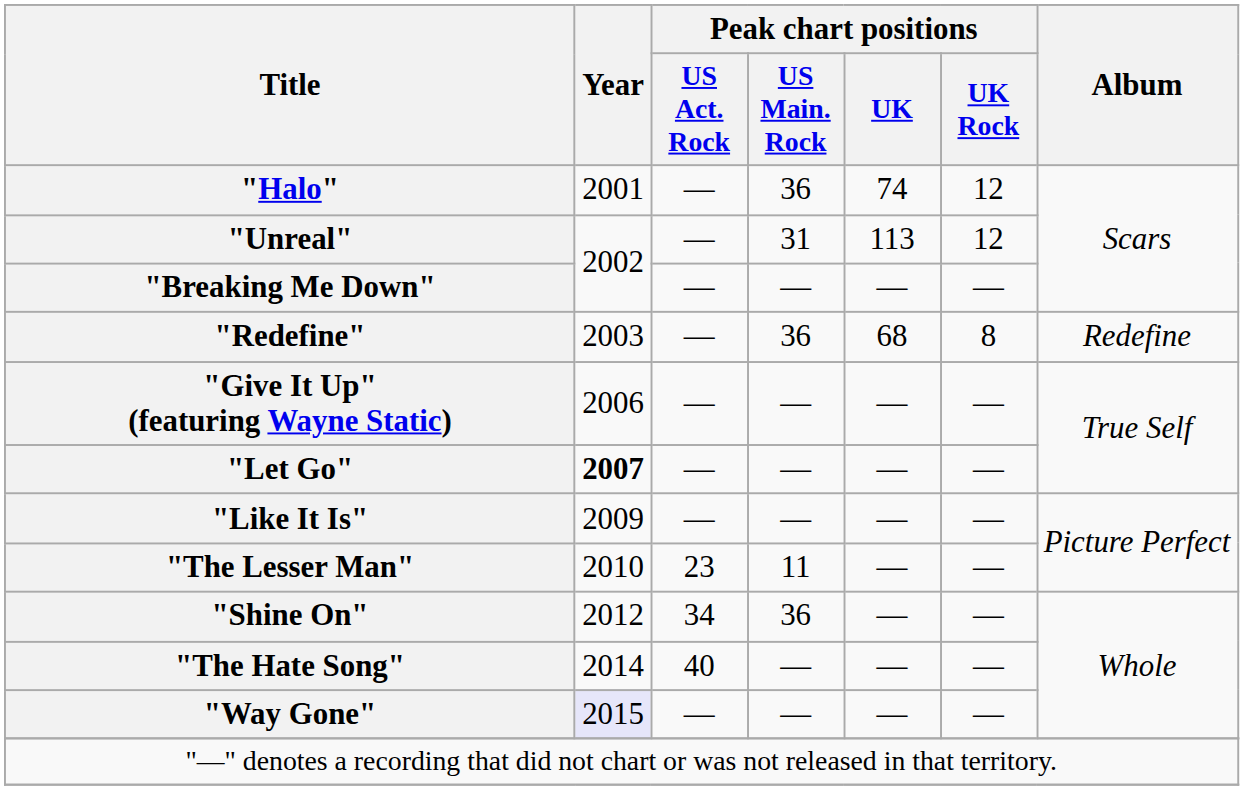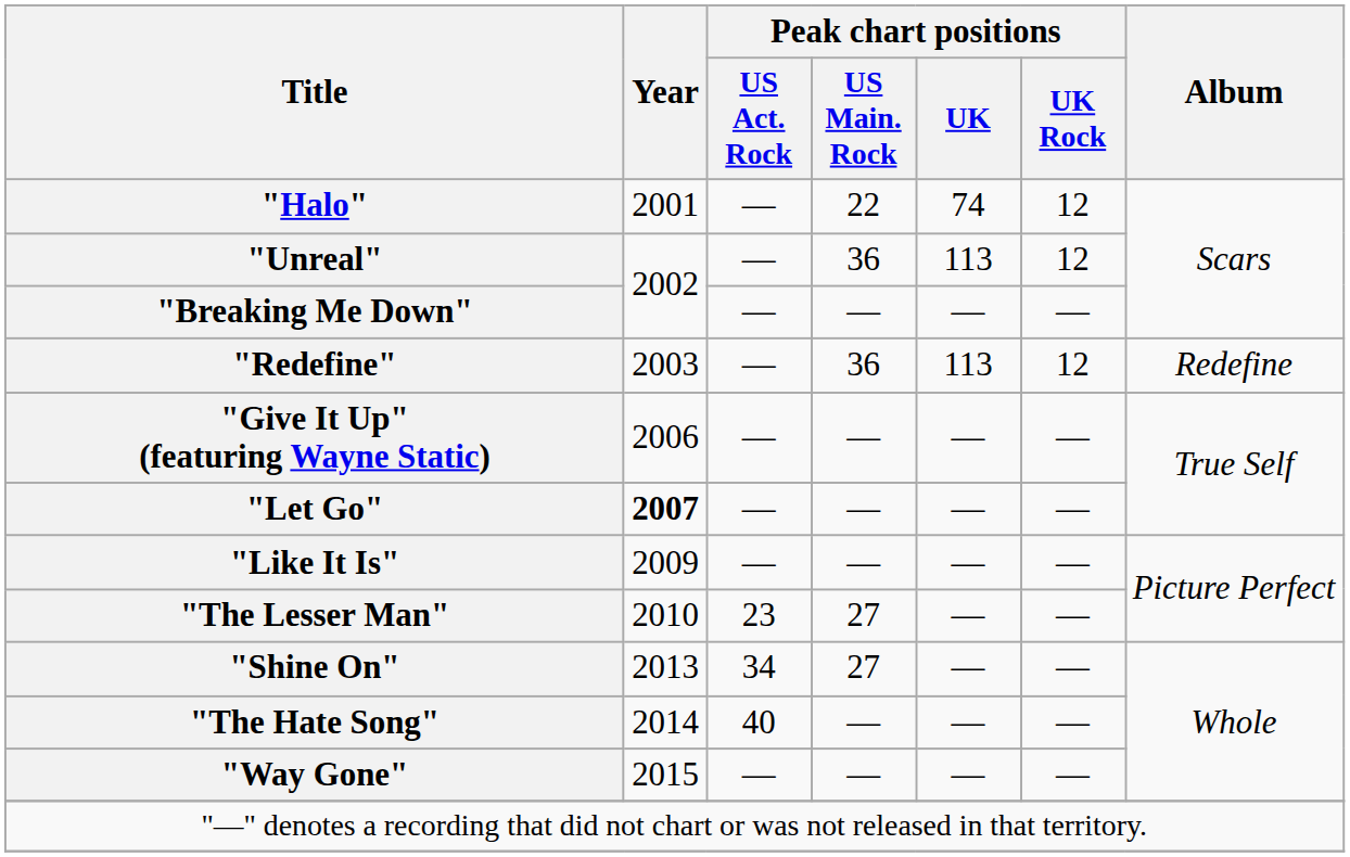 <table class="wikitable plainrowheaders" style="text-align:center;">
 <tr>
 <th scope="col" rowspan="2" style="width:18em;">Title</th>
 <th scope="col" rowspan="2">Year</th>
 <th scope="col" colspan="4">Peak chart positions</th>
 <th scope="col" rowspan="2">Album</th>
 </tr>
 <tr>
 <th scope="col" style="width:3em;font-size:90%;"><a href='#'>US<br>Act.<br>Rock</a><br></th>
 <th scope="col" style="width:3em;font-size:90%;"><a href='#'>US<br>Main.<br>Rock</a><br></th>
 <th scope="col" style="width:3em;font-size:90%;"><a href='#'>UK</a><br></th>
 <th scope="col" style="width:3em;font-size:90%;"><a href='#'>UK<br>Rock</a><br></th>
 </tr>
 <tr>
 <th scope="row">"<a href='#'>Halo</a>"</th>
 <td>2001</td>
 <td>—</td>
-<td>36</td>
+<td>22</td>
 <td>74</td>
 <td>12</td>
 <td rowspan="3"><em>Scars</em></td>
 </tr>
 <tr>
 <th scope="row">"Unreal"</th>
 <td rowspan="2">2002</td>
 <td>—</td>
-<td>31</td>
+<td>36</td>
 <td>113</td>
 <td>12</td>
 </tr>
 <tr>
 <th scope="row">"Breaking Me Down"</th>
 <td>—</td>
 <td>—</td>
 <td>—</td>
 <td>—</td>
 </tr>
 <tr>
 <th scope="row">"Redefine"</th>
 <td>2003</td>
 <td>—</td>
 <td>36</td>
-<td>68</td>
-<td>8</td>
+<td>113</td>
+<td>12</td>
 <td><em>Redefine</em></td>
 </tr>
 <tr>
 <th scope="row">"Give It Up"<br><span>(featuring <a href='#'>Wayne Static</a>)</span></th>
 <td>2006</td>
 <td>—</td>
 <td>—</td>
 <td>—</td>
 <td>—</td>
 <td rowspan="2"><em>True Self</em></td>
 </tr>
 <tr>
 <th scope="row">"Let Go"</th>
 <td><strong>2007</strong></td>
 <td>—</td>
 <td>—</td>
 <td>—</td>
 <td>—</td>
 </tr>
 <tr>
 <th scope="row">"Like It Is"</th>
 <td>2009</td>
 <td>—</td>
 <td>—</td>
 <td>—</td>
 <td>—</td>
 <td rowspan="2"><em>Picture Perfect</em></td>
 </tr>
 <tr>
 <th scope="row">"The Lesser Man"</th>
 <td>2010</td>
 <td>23</td>
-<td>11</td>
+<td>27</td>
 <td>—</td>
 <td>—</td>
 </tr>
 <tr>
 <th scope="row">"Shine On"</th>
-<td>2012</td>
+<td>2013</td>
 <td>34</td>
-<td>36</td>
+<td>27</td>
 <td>—</td>
 <td>—</td>
 <td rowspan="3"><em>Whole</em></td>
 </tr>
 <tr>
 <th scope="row">"The Hate Song"</th>
 <td>2014</td>
 <td>40</td>
 <td>—</td>
 <td>—</td>
 <td>—</td>
 </tr>
 <tr>
 <th scope="row">"Way Gone"</th>
-<td style="background: lavender;">2015</td>
+<td>2015</td>
 <td>—</td>
 <td>—</td>
 <td>—</td>
 <td>—</td>
 </tr>
 <tr>
 </tr>
 <tr>
 <td colspan="8" style="font-size:90%">"—" denotes a recording that did not chart or was not released in that territory.</td>
 </tr>
 <tr>
 </tr>
 </table>
